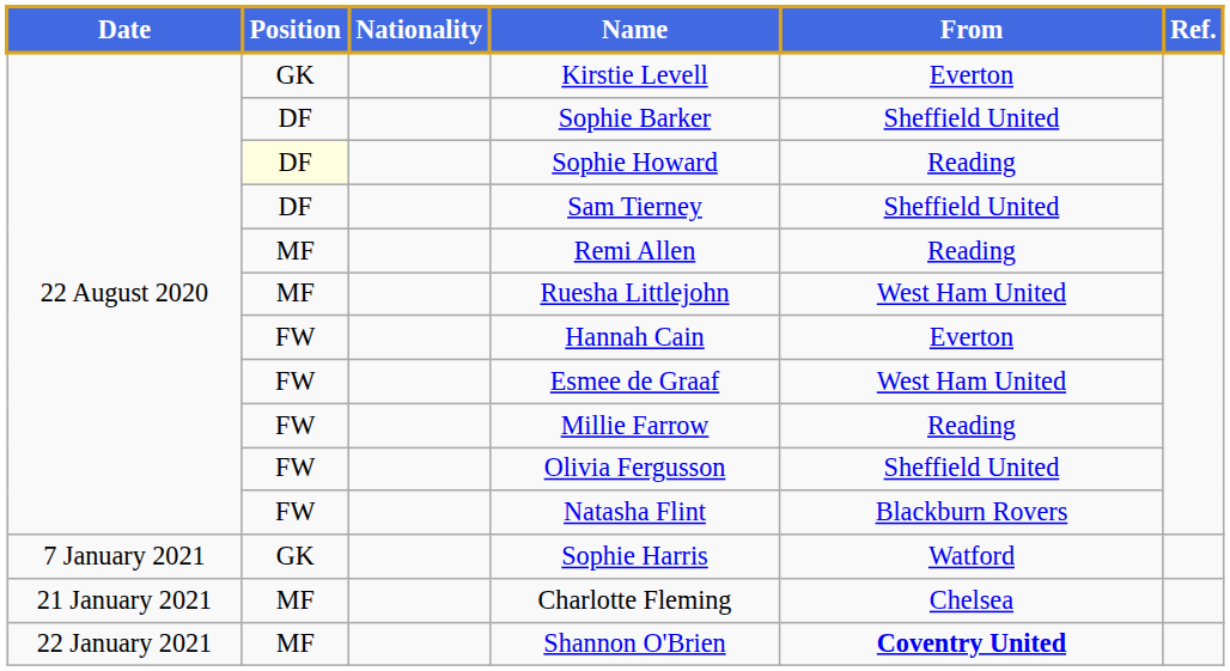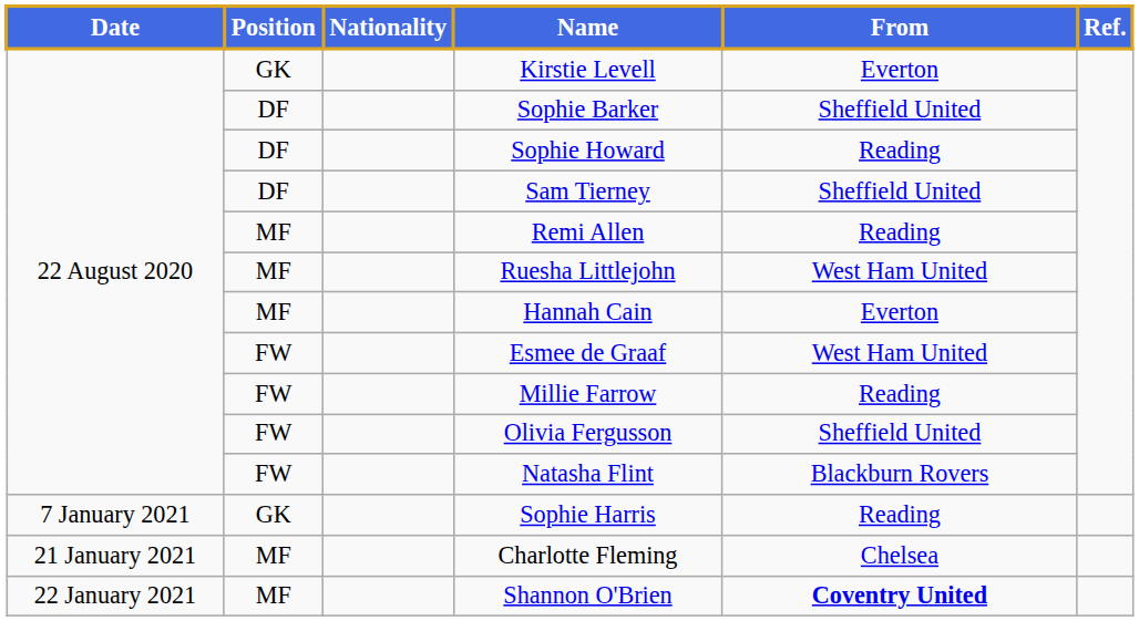 <table class="wikitable" style="text-align:center; font-size:90%; ">
 <tr>
 <th style="background:royalblue;;color:white;border:2px solid #DAA520; width:120px;">Date</th>
 <th style="background:royalblue;color:white;border:2px solid #DAA520; width:50px;">Position</th>
 <th style="background:royalblue;color:white;border:2px solid #DAA520; width:50px;">Nationality</th>
 <th style="background:royalblue;color:white;border:2px solid #DAA520; width:150px;">Name</th>
 <th style="background:royalblue;color:white;border:2px solid #DAA520; width:200px;">From</th>
 <th style="background:royalblue;color:white;border:2px solid #DAA520; width:25px;">Ref.</th>
 </tr>
 <tr>
 <td rowspan="11">22 August 2020</td>
 <td>GK</td>
 <td></td>
 <td><a href='#'>Kirstie Levell</a></td>
 <td> <a href='#'>Everton</a></td>
 <td rowspan="11"></td>
 </tr>
 <tr>
 <td>DF</td>
 <td></td>
 <td><a href='#'>Sophie Barker</a></td>
 <td> <a href='#'>Sheffield United</a></td>
 </tr>
 <tr>
-<td style="background: lightyellow;">DF</td>
+<td>DF</td>
 <td></td>
 <td><a href='#'>Sophie Howard</a></td>
 <td> <a href='#'>Reading</a></td>
 </tr>
 <tr>
 <td>DF</td>
 <td></td>
 <td><a href='#'>Sam Tierney</a></td>
 <td> <a href='#'>Sheffield United</a></td>
 </tr>
 <tr>
 <td>MF</td>
 <td></td>
 <td><a href='#'>Remi Allen</a></td>
 <td> <a href='#'>Reading</a></td>
 </tr>
 <tr>
 <td>MF</td>
 <td></td>
 <td><a href='#'>Ruesha Littlejohn</a></td>
 <td> <a href='#'>West Ham United</a></td>
 </tr>
 <tr>
-<td>FW</td>
+<td>MF</td>
 <td></td>
 <td><a href='#'>Hannah Cain</a></td>
 <td> <a href='#'>Everton</a></td>
 </tr>
 <tr>
 <td>FW</td>
 <td></td>
 <td><a href='#'>Esmee de Graaf</a></td>
 <td> <a href='#'>West Ham United</a></td>
 </tr>
 <tr>
 <td>FW</td>
 <td></td>
 <td><a href='#'>Millie Farrow</a></td>
 <td> <a href='#'>Reading</a></td>
 </tr>
 <tr>
 <td>FW</td>
 <td></td>
 <td><a href='#'>Olivia Fergusson</a></td>
 <td> <a href='#'>Sheffield United</a></td>
 </tr>
 <tr>
 <td>FW</td>
 <td></td>
 <td><a href='#'>Natasha Flint</a></td>
 <td> <a href='#'>Blackburn Rovers</a></td>
 </tr>
 <tr>
 <td>7 January 2021</td>
 <td>GK</td>
 <td></td>
 <td><a href='#'>Sophie Harris</a></td>
-<td> <a href='#'>Watford</a></td>
+<td> <a href='#'>Reading</a></td>
 <td></td>
 </tr>
 <tr>
 <td>21 January 2021</td>
 <td>MF</td>
 <td></td>
 <td>Charlotte Fleming</td>
 <td> <a href='#'>Chelsea</a></td>
 <td></td>
 </tr>
 <tr>
 <td>22 January 2021</td>
 <td>MF</td>
 <td></td>
 <td><a href='#'>Shannon O'Brien</a></td>
 <td><strong> <a href='#'>Coventry United</a></strong></td>
 <td></td>
 </tr>
 </table>
